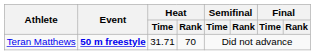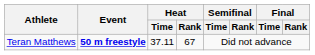 <table class=wikitable style="font-size:90%">
 <tr>
 <th rowspan="2">Athlete</th>
 <th rowspan="2">Event</th>
 <th colspan="2">Heat</th>
 <th colspan="2">Semifinal</th>
 <th colspan="2">Final</th>
 </tr>
 <tr style="font-size:95%">
 <th>Time</th>
 <th>Rank</th>
 <th>Time</th>
 <th>Rank</th>
 <th>Time</th>
 <th>Rank</th>
 </tr>
 <tr align=center>
 <td align=left><a href='#'>Teran Matthews</a></td>
 <td align=left><strong><a href='#'>50 m freestyle</a></strong></td>
-<td>31.71</td>
-<td>70</td>
+<td>37.11</td>
+<td>67</td>
 <td colspan=4>Did not advance</td>
 </tr>
 </table>
